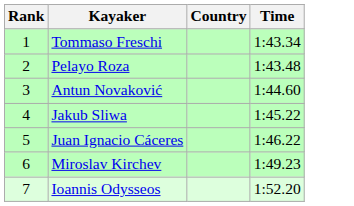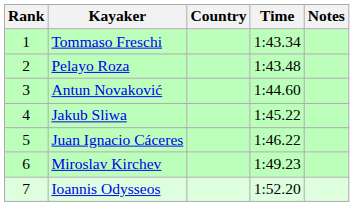 <table class="wikitable" style="text-align:center">
 <tr>
 <th>Rank</th>
 <th>Kayaker</th>
 <th>Country</th>
 <th>Time</th>
+<th>Notes</th>
 </tr>
 <tr bgcolor=bbffbb>
 <td>1</td>
 <td align="left"><a href='#'>Tommaso Freschi</a></td>
 <td align="left"></td>
 <td>1:43.34</td>
+<td></td>
 </tr>
 <tr bgcolor=bbffbb>
 <td>2</td>
 <td align="left"><a href='#'>Pelayo Roza</a></td>
 <td align="left"></td>
 <td>1:43.48</td>
+<td></td>
 </tr>
 <tr bgcolor=bbffbb>
 <td>3</td>
 <td align="left"><a href='#'>Antun Novaković</a></td>
 <td align="left"></td>
 <td>1:44.60</td>
+<td></td>
 </tr>
 <tr bgcolor=bbffbb>
 <td>4</td>
 <td align="left"><a href='#'>Jakub Sliwa</a></td>
 <td align="left"></td>
 <td>1:45.22</td>
+<td></td>
 </tr>
 <tr bgcolor=bbffbb>
 <td>5</td>
 <td align="left"><a href='#'>Juan Ignacio Cáceres</a></td>
 <td align="left"></td>
 <td>1:46.22</td>
+<td></td>
 </tr>
 <tr bgcolor=bbffbb>
 <td>6</td>
 <td align="left"><a href='#'>Miroslav Kirchev</a></td>
 <td align="left"></td>
 <td>1:49.23</td>
+<td></td>
 </tr>
 <tr bgcolor=ddffdd>
 <td>7</td>
 <td align="left"><a href='#'>Ioannis Odysseos</a></td>
 <td align="left"></td>
 <td>1:52.20</td>
+<td></td>
 </tr>
 </table>
